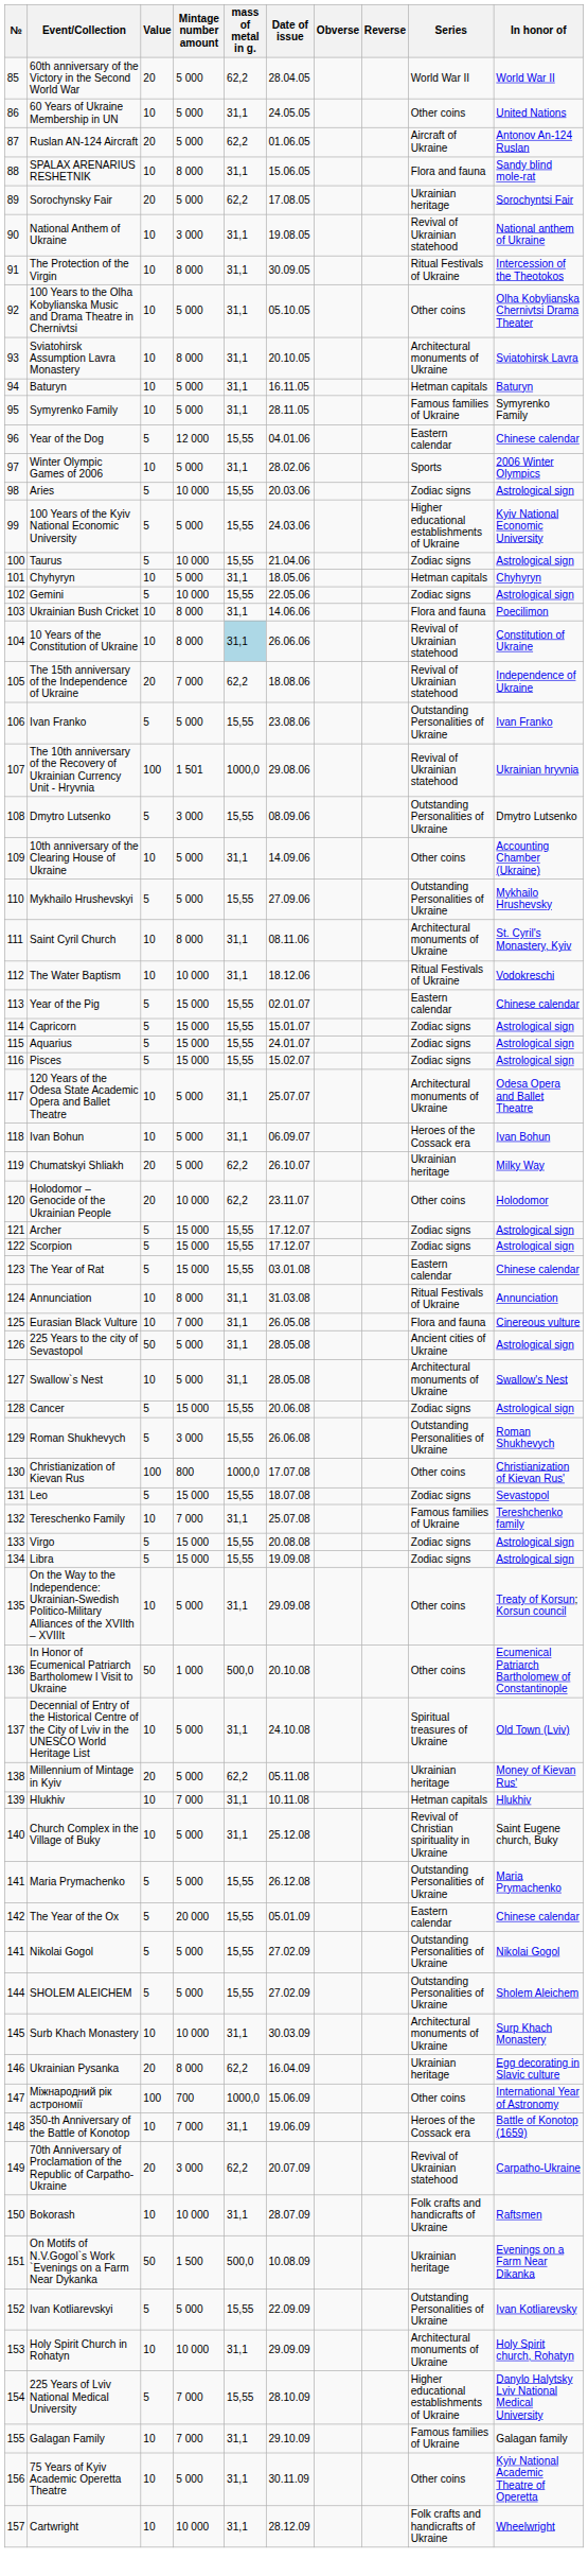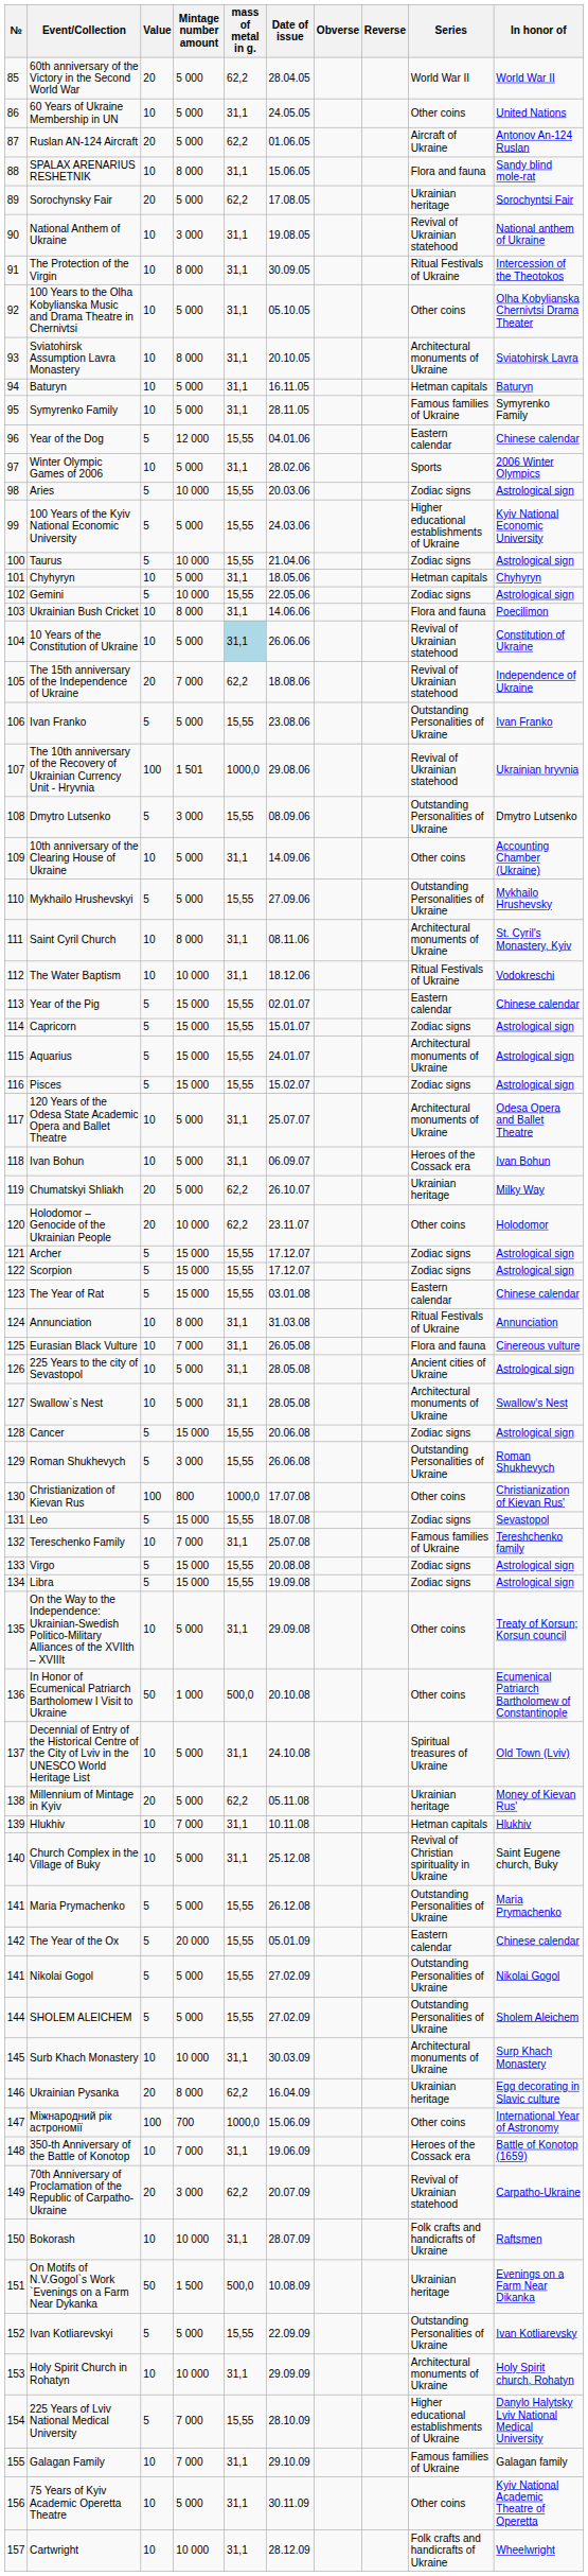 <table class="wikitable" border="1">
 <tr>
 <th>№</th>
 <th>Event/Collection</th>
 <th>Value</th>
 <th>Mintage number amount</th>
 <th>mass of metal in g.</th>
 <th>Date of issue</th>
 <th>Obverse</th>
 <th>Reverse</th>
 <th>Series</th>
 <th>In honor of</th>
 </tr>
 <tr>
 <td>85</td>
 <td>60th anniversary of the Victory in the Second World War</td>
 <td>20</td>
 <td>5 000</td>
 <td>62,2</td>
 <td>28.04.05</td>
 <td></td>
 <td></td>
 <td>World War II</td>
 <td><a href='#'>World War II</a></td>
 </tr>
 <tr>
 <td>86</td>
 <td>60 Years of Ukraine Membership in UN</td>
 <td>10</td>
 <td>5 000</td>
 <td>31,1</td>
 <td>24.05.05</td>
 <td></td>
 <td></td>
 <td>Other coins</td>
 <td><a href='#'>United Nations</a></td>
 </tr>
 <tr>
 <td>87</td>
 <td>Ruslan AN-124 Aircraft</td>
 <td>20</td>
 <td>5 000</td>
 <td>62,2</td>
 <td>01.06.05</td>
 <td></td>
 <td></td>
 <td>Aircraft of Ukraine</td>
 <td><a href='#'>Antonov An-124 Ruslan</a></td>
 </tr>
 <tr>
 <td>88</td>
 <td>SPALAX ARENARIUS RESHETNIK</td>
 <td>10</td>
 <td>8 000</td>
 <td>31,1</td>
 <td>15.06.05</td>
 <td></td>
 <td></td>
 <td>Flora and fauna</td>
 <td><a href='#'>Sandy blind mole-rat</a></td>
 </tr>
 <tr>
 <td>89</td>
 <td>Sorochynsky Fair</td>
 <td>20</td>
 <td>5 000</td>
 <td>62,2</td>
 <td>17.08.05</td>
 <td></td>
 <td></td>
 <td>Ukrainian heritage</td>
 <td><a href='#'>Sorochyntsi Fair</a></td>
 </tr>
 <tr>
 <td>90</td>
 <td>National Anthem of Ukraine</td>
 <td>10</td>
 <td>3 000</td>
 <td>31,1</td>
 <td>19.08.05</td>
 <td></td>
 <td></td>
 <td>Revival of Ukrainian statehood</td>
 <td><a href='#'>National anthem of Ukraine</a></td>
 </tr>
 <tr>
 <td>91</td>
 <td>The Protection of the Virgin</td>
 <td>10</td>
 <td>8 000</td>
 <td>31,1</td>
 <td>30.09.05</td>
 <td></td>
 <td></td>
 <td>Ritual Festivals of Ukraine</td>
 <td><a href='#'>Intercession of the Theotokos</a></td>
 </tr>
 <tr>
 <td>92</td>
 <td>100 Years to the Olha Kobylianska Music and Drama Theatre in Chernivtsi</td>
 <td>10</td>
 <td>5 000</td>
 <td>31,1</td>
 <td>05.10.05</td>
 <td></td>
 <td></td>
 <td>Other coins</td>
 <td><a href='#'>Olha Kobylianska Chernivtsi Drama Theater</a></td>
 </tr>
 <tr>
 <td>93</td>
 <td>Sviatohirsk Assumption Lavra Monastery</td>
 <td>10</td>
 <td>8 000</td>
 <td>31,1</td>
 <td>20.10.05</td>
 <td></td>
 <td></td>
 <td>Architectural monuments of Ukraine</td>
 <td><a href='#'>Sviatohirsk Lavra</a></td>
 </tr>
 <tr>
 <td>94</td>
 <td>Baturyn</td>
 <td>10</td>
 <td>5 000</td>
 <td>31,1</td>
 <td>16.11.05</td>
 <td></td>
 <td></td>
 <td>Hetman capitals</td>
 <td><a href='#'>Baturyn</a></td>
 </tr>
 <tr>
 <td>95</td>
 <td>Symyrenko Family</td>
 <td>10</td>
 <td>5 000</td>
 <td>31,1</td>
 <td>28.11.05</td>
 <td></td>
 <td></td>
 <td>Famous families of Ukraine</td>
 <td>Symyrenko Family</td>
 </tr>
 <tr>
 <td>96</td>
 <td>Year of the Dog</td>
 <td>5</td>
 <td>12 000</td>
 <td>15,55</td>
 <td>04.01.06</td>
 <td></td>
 <td></td>
 <td>Eastern calendar</td>
 <td><a href='#'>Chinese calendar</a></td>
 </tr>
 <tr>
 <td>97</td>
 <td>Winter Olympic Games of 2006</td>
 <td>10</td>
 <td>5 000</td>
 <td>31,1</td>
 <td>28.02.06</td>
 <td></td>
 <td></td>
 <td>Sports</td>
 <td><a href='#'>2006 Winter Olympics</a></td>
 </tr>
 <tr>
 <td>98</td>
 <td>Aries</td>
 <td>5</td>
 <td>10 000</td>
 <td>15,55</td>
 <td>20.03.06</td>
 <td></td>
 <td></td>
 <td>Zodiac signs</td>
 <td><a href='#'>Astrological sign</a></td>
 </tr>
 <tr>
 <td>99</td>
 <td>100 Years of the Kyiv National Economic University</td>
 <td>5</td>
 <td>5 000</td>
 <td>15,55</td>
 <td>24.03.06</td>
 <td></td>
 <td></td>
 <td>Higher educational establishments of Ukraine</td>
 <td><a href='#'>Kyiv National Economic University</a></td>
 </tr>
 <tr>
 <td>100</td>
 <td>Taurus</td>
 <td>5</td>
 <td>10 000</td>
 <td>15,55</td>
 <td>21.04.06</td>
 <td></td>
 <td></td>
 <td>Zodiac signs</td>
 <td><a href='#'>Astrological sign</a></td>
 </tr>
 <tr>
 <td>101</td>
 <td>Chyhyryn</td>
 <td>10</td>
 <td>5 000</td>
 <td>31,1</td>
 <td>18.05.06</td>
 <td></td>
 <td></td>
 <td>Hetman capitals</td>
 <td><a href='#'>Chyhyryn</a></td>
 </tr>
 <tr>
 <td>102</td>
 <td>Gemini</td>
 <td>5</td>
 <td>10 000</td>
 <td>15,55</td>
 <td>22.05.06</td>
 <td></td>
 <td></td>
 <td>Zodiac signs</td>
 <td><a href='#'>Astrological sign</a></td>
 </tr>
 <tr>
 <td>103</td>
 <td>Ukrainian Bush Cricket</td>
 <td>10</td>
 <td>8 000</td>
 <td>31,1</td>
 <td>14.06.06</td>
 <td></td>
 <td></td>
 <td>Flora and fauna</td>
 <td><a href='#'>Poecilimon</a></td>
 </tr>
 <tr>
 <td>104</td>
 <td>10 Years of the Constitution of Ukraine</td>
 <td>10</td>
-<td>8 000</td>
+<td>5 000</td>
 <td style="background: lightblue;">31,1</td>
 <td>26.06.06</td>
 <td></td>
 <td></td>
 <td>Revival of Ukrainian statehood</td>
 <td><a href='#'>Constitution of Ukraine</a></td>
 </tr>
 <tr>
 <td>105</td>
 <td>The 15th anniversary of the Independence of Ukraine</td>
 <td>20</td>
 <td>7 000</td>
 <td>62,2</td>
 <td>18.08.06</td>
 <td></td>
 <td></td>
 <td>Revival of Ukrainian statehood</td>
 <td><a href='#'>Independence of Ukraine</a></td>
 </tr>
 <tr>
 <td>106</td>
 <td>Ivan Franko</td>
 <td>5</td>
 <td>5 000</td>
 <td>15,55</td>
 <td>23.08.06</td>
 <td></td>
 <td></td>
 <td>Outstanding Personalities of Ukraine</td>
 <td><a href='#'>Ivan Franko</a></td>
 </tr>
 <tr>
 <td>107</td>
 <td>The 10th anniversary of the Recovery of Ukrainian Currency Unit - Hryvnia</td>
 <td>100</td>
 <td>1 501</td>
 <td>1000,0</td>
 <td>29.08.06</td>
 <td></td>
 <td></td>
 <td>Revival of Ukrainian statehood</td>
 <td><a href='#'>Ukrainian hryvnia</a></td>
 </tr>
 <tr>
 <td>108</td>
 <td>Dmytro Lutsenko</td>
 <td>5</td>
 <td>3 000</td>
 <td>15,55</td>
 <td>08.09.06</td>
 <td></td>
 <td></td>
 <td>Outstanding Personalities of Ukraine</td>
 <td>Dmytro Lutsenko</td>
 </tr>
 <tr>
 <td>109</td>
 <td>10th anniversary of the Clearing House of Ukraine</td>
 <td>10</td>
 <td>5 000</td>
 <td>31,1</td>
 <td>14.09.06</td>
 <td></td>
 <td></td>
 <td>Other coins</td>
 <td><a href='#'>Accounting Chamber (Ukraine)</a></td>
 </tr>
 <tr>
 <td>110</td>
 <td>Mykhailo Hrushevskyi</td>
 <td>5</td>
 <td>5 000</td>
 <td>15,55</td>
 <td>27.09.06</td>
 <td></td>
 <td></td>
 <td>Outstanding Personalities of Ukraine</td>
 <td><a href='#'>Mykhailo Hrushevsky</a></td>
 </tr>
 <tr>
 <td>111</td>
 <td>Saint Cyril Church</td>
 <td>10</td>
 <td>8 000</td>
 <td>31,1</td>
 <td>08.11.06</td>
 <td></td>
 <td></td>
 <td>Architectural monuments of Ukraine</td>
 <td><a href='#'>St. Cyril's Monastery, Kyiv</a></td>
 </tr>
 <tr>
 <td>112</td>
 <td>The Water Baptism</td>
 <td>10</td>
 <td>10 000</td>
 <td>31,1</td>
 <td>18.12.06</td>
 <td></td>
 <td></td>
 <td>Ritual Festivals of Ukraine</td>
 <td><a href='#'>Vodokreschi</a></td>
 </tr>
 <tr>
 <td>113</td>
 <td>Year of the Pig</td>
 <td>5</td>
 <td>15 000</td>
 <td>15,55</td>
 <td>02.01.07</td>
 <td></td>
 <td></td>
 <td>Eastern calendar</td>
 <td><a href='#'>Chinese calendar</a></td>
 </tr>
 <tr>
 <td>114</td>
 <td>Capricorn</td>
 <td>5</td>
 <td>15 000</td>
 <td>15,55</td>
 <td>15.01.07</td>
 <td></td>
 <td></td>
 <td>Zodiac signs</td>
 <td><a href='#'>Astrological sign</a></td>
 </tr>
 <tr>
 <td>115</td>
 <td>Aquarius</td>
 <td>5</td>
 <td>15 000</td>
 <td>15,55</td>
 <td>24.01.07</td>
 <td></td>
 <td></td>
-<td>Zodiac signs</td>
+<td>Architectural monuments of Ukraine</td>
 <td><a href='#'>Astrological sign</a></td>
 </tr>
 <tr>
 <td>116</td>
 <td>Pisces</td>
 <td>5</td>
 <td>15 000</td>
 <td>15,55</td>
 <td>15.02.07</td>
 <td></td>
 <td></td>
 <td>Zodiac signs</td>
 <td><a href='#'>Astrological sign</a></td>
 </tr>
 <tr>
 <td>117</td>
 <td>120 Years of the Odesa State Academic Opera and Ballet Theatre</td>
 <td>10</td>
 <td>5 000</td>
 <td>31,1</td>
 <td>25.07.07</td>
 <td></td>
 <td></td>
 <td>Architectural monuments of Ukraine</td>
 <td><a href='#'>Odesa Opera and Ballet Theatre</a></td>
 </tr>
 <tr>
 <td>118</td>
 <td>Ivan Bohun</td>
 <td>10</td>
 <td>5 000</td>
 <td>31,1</td>
 <td>06.09.07</td>
 <td></td>
 <td></td>
 <td>Heroes of the Cossack era</td>
 <td><a href='#'>Ivan Bohun</a></td>
 </tr>
 <tr>
 <td>119</td>
 <td>Chumatskyi Shliakh</td>
 <td>20</td>
 <td>5 000</td>
 <td>62,2</td>
 <td>26.10.07</td>
 <td></td>
 <td></td>
 <td>Ukrainian heritage</td>
 <td><a href='#'>Milky Way</a></td>
 </tr>
 <tr>
 <td>120</td>
 <td>Holodomor – Genocide of the Ukrainian People</td>
 <td>20</td>
 <td>10 000</td>
 <td>62,2</td>
 <td>23.11.07</td>
 <td></td>
 <td></td>
 <td>Other coins</td>
 <td><a href='#'>Holodomor</a></td>
 </tr>
 <tr>
 <td>121</td>
 <td>Archer</td>
 <td>5</td>
 <td>15 000</td>
 <td>15,55</td>
 <td>17.12.07</td>
 <td></td>
 <td></td>
 <td>Zodiac signs</td>
 <td><a href='#'>Astrological sign</a></td>
 </tr>
 <tr>
 <td>122</td>
 <td>Scorpion</td>
 <td>5</td>
 <td>15 000</td>
 <td>15,55</td>
 <td>17.12.07</td>
 <td></td>
 <td></td>
 <td>Zodiac signs</td>
 <td><a href='#'>Astrological sign</a></td>
 </tr>
 <tr>
 <td>123</td>
 <td>The Year of Rat</td>
 <td>5</td>
 <td>15 000</td>
 <td>15,55</td>
 <td>03.01.08</td>
 <td></td>
 <td></td>
 <td>Eastern calendar</td>
 <td><a href='#'>Chinese calendar</a></td>
 </tr>
 <tr>
 <td>124</td>
 <td>Annunciation</td>
 <td>10</td>
 <td>8 000</td>
 <td>31,1</td>
 <td>31.03.08</td>
 <td></td>
 <td></td>
 <td>Ritual Festivals of Ukraine</td>
 <td><a href='#'>Annunciation</a></td>
 </tr>
 <tr>
 <td>125</td>
 <td>Eurasian Black Vulture</td>
 <td>10</td>
 <td>7 000</td>
 <td>31,1</td>
 <td>26.05.08</td>
 <td></td>
 <td></td>
 <td>Flora and fauna</td>
 <td><a href='#'>Cinereous vulture</a></td>
 </tr>
 <tr>
 <td>126</td>
 <td>225 Years to the city of Sevastopol</td>
-<td>50</td>
+<td>10</td>
 <td>5 000</td>
 <td>31,1</td>
 <td>28.05.08</td>
 <td></td>
 <td></td>
 <td>Ancient cities of Ukraine</td>
 <td><a href='#'>Astrological sign</a></td>
 </tr>
 <tr>
 <td>127</td>
 <td>Swallow`s Nest</td>
 <td>10</td>
 <td>5 000</td>
 <td>31,1</td>
 <td>28.05.08</td>
 <td></td>
 <td></td>
 <td>Architectural monuments of Ukraine</td>
 <td><a href='#'>Swallow's Nest</a></td>
 </tr>
 <tr>
 <td>128</td>
 <td>Cancer</td>
 <td>5</td>
 <td>15 000</td>
 <td>15,55</td>
 <td>20.06.08</td>
 <td></td>
 <td></td>
 <td>Zodiac signs</td>
 <td><a href='#'>Astrological sign</a></td>
 </tr>
 <tr>
 <td>129</td>
 <td>Roman Shukhevych</td>
 <td>5</td>
 <td>3 000</td>
 <td>15,55</td>
 <td>26.06.08</td>
 <td></td>
 <td></td>
 <td>Outstanding Personalities of Ukraine</td>
 <td><a href='#'>Roman Shukhevych</a></td>
 </tr>
 <tr>
 <td>130</td>
 <td>Christianization of Kievan Rus</td>
 <td>100</td>
 <td>800</td>
 <td>1000,0</td>
 <td>17.07.08</td>
 <td></td>
 <td></td>
 <td>Other coins</td>
 <td><a href='#'>Christianization of Kievan Rus'</a></td>
 </tr>
 <tr>
 <td>131</td>
 <td>Leo</td>
 <td>5</td>
 <td>15 000</td>
 <td>15,55</td>
 <td>18.07.08</td>
 <td></td>
 <td></td>
 <td>Zodiac signs</td>
 <td><a href='#'>Sevastopol</a></td>
 </tr>
 <tr>
 <td>132</td>
 <td>Tereschenko Family</td>
 <td>10</td>
 <td>7 000</td>
 <td>31,1</td>
 <td>25.07.08</td>
 <td></td>
 <td></td>
 <td>Famous families of Ukraine</td>
 <td><a href='#'>Tereshchenko family</a></td>
 </tr>
 <tr>
 <td>133</td>
 <td>Virgo</td>
 <td>5</td>
 <td>15 000</td>
 <td>15,55</td>
 <td>20.08.08</td>
 <td></td>
 <td></td>
 <td>Zodiac signs</td>
 <td><a href='#'>Astrological sign</a></td>
 </tr>
 <tr>
 <td>134</td>
 <td>Libra</td>
 <td>5</td>
 <td>15 000</td>
 <td>15,55</td>
 <td>19.09.08</td>
 <td></td>
 <td></td>
 <td>Zodiac signs</td>
 <td><a href='#'>Astrological sign</a></td>
 </tr>
 <tr>
 <td>135</td>
 <td>On the Way to the Independence: Ukrainian-Swedish Politico-Military Alliances of the XVIIth – XVIIIt</td>
 <td>10</td>
 <td>5 000</td>
 <td>31,1</td>
 <td>29.09.08</td>
 <td></td>
 <td></td>
 <td>Other coins</td>
 <td><a href='#'>Treaty of Korsun</a>; <a href='#'>Korsun council</a></td>
 </tr>
 <tr>
 <td>136</td>
 <td>In Honor of Ecumenical Patriarch Bartholomew I Visit to Ukraine</td>
 <td>50</td>
 <td>1 000</td>
 <td>500,0</td>
 <td>20.10.08</td>
 <td></td>
 <td></td>
 <td>Other coins</td>
 <td><a href='#'>Ecumenical Patriarch Bartholomew of Constantinople</a></td>
 </tr>
 <tr>
 <td>137</td>
 <td>Decennial of Entry of the Historical Centre of the City of Lviv in the UNESCO World Heritage List</td>
 <td>10</td>
 <td>5 000</td>
 <td>31,1</td>
 <td>24.10.08</td>
 <td></td>
 <td></td>
 <td>Spiritual treasures of Ukraine</td>
 <td><a href='#'>Old Town (Lviv)</a></td>
 </tr>
 <tr>
 <td>138</td>
 <td>Millennium of Mintage in Kyiv</td>
 <td>20</td>
 <td>5 000</td>
 <td>62,2</td>
 <td>05.11.08</td>
 <td></td>
 <td></td>
 <td>Ukrainian heritage</td>
 <td><a href='#'>Money of Kievan Rus'</a></td>
 </tr>
 <tr>
 <td>139</td>
 <td>Hlukhiv</td>
 <td>10</td>
 <td>7 000</td>
 <td>31,1</td>
 <td>10.11.08</td>
 <td></td>
 <td></td>
 <td>Hetman capitals</td>
 <td><a href='#'>Hlukhiv</a></td>
 </tr>
 <tr>
 <td>140</td>
 <td>Church Complex in the Village of Buky</td>
 <td>10</td>
 <td>5 000</td>
 <td>31,1</td>
 <td>25.12.08</td>
 <td></td>
 <td></td>
 <td>Revival of Christian spirituality in Ukraine</td>
 <td>Saint Eugene church, Buky</td>
 </tr>
 <tr>
 <td>141</td>
 <td>Maria Prymachenko</td>
 <td>5</td>
 <td>5 000</td>
 <td>15,55</td>
 <td>26.12.08</td>
 <td></td>
 <td></td>
 <td>Outstanding Personalities of Ukraine</td>
 <td><a href='#'>Maria Prymachenko</a></td>
 </tr>
 <tr>
 <td>142</td>
 <td>The Year of the Ox</td>
 <td>5</td>
 <td>20 000</td>
 <td>15,55</td>
 <td>05.01.09</td>
 <td></td>
 <td></td>
 <td>Eastern calendar</td>
 <td><a href='#'>Chinese calendar</a></td>
 </tr>
 <tr>
 <td>141</td>
 <td>Nikolai Gogol</td>
 <td>5</td>
 <td>5 000</td>
 <td>15,55</td>
 <td>27.02.09</td>
 <td></td>
 <td></td>
 <td>Outstanding Personalities of Ukraine</td>
 <td><a href='#'>Nikolai Gogol</a></td>
 </tr>
 <tr>
 <td>144</td>
 <td>SHOLEM ALEICHEM</td>
 <td>5</td>
 <td>5 000</td>
 <td>15,55</td>
 <td>27.02.09</td>
 <td></td>
 <td></td>
 <td>Outstanding Personalities of Ukraine</td>
 <td><a href='#'>Sholem Aleichem</a></td>
 </tr>
 <tr>
 <td>145</td>
 <td>Surb Khach Monastery</td>
 <td>10</td>
 <td>10 000</td>
 <td>31,1</td>
 <td>30.03.09</td>
 <td></td>
 <td></td>
 <td>Architectural monuments of Ukraine</td>
 <td><a href='#'>Surp Khach Monastery</a></td>
 </tr>
 <tr>
 <td>146</td>
 <td>Ukrainian Pysanka</td>
 <td>20</td>
 <td>8 000</td>
 <td>62,2</td>
 <td>16.04.09</td>
 <td></td>
 <td></td>
 <td>Ukrainian heritage</td>
 <td><a href='#'>Egg decorating in Slavic culture</a></td>
 </tr>
 <tr>
 <td>147</td>
 <td>Міжнародний рік астрономії</td>
 <td>100</td>
 <td>700</td>
 <td>1000,0</td>
 <td>15.06.09</td>
 <td></td>
 <td></td>
 <td>Other coins</td>
 <td><a href='#'>International Year of Astronomy</a></td>
 </tr>
 <tr>
 <td>148</td>
 <td>350-th Anniversary of the Battle of Konotop</td>
 <td>10</td>
 <td>7 000</td>
 <td>31,1</td>
 <td>19.06.09</td>
 <td></td>
 <td></td>
 <td>Heroes of the Cossack era</td>
 <td><a href='#'>Battle of Konotop (1659)</a></td>
 </tr>
 <tr>
 <td>149</td>
 <td>70th Anniversary of Proclamation of the Republic of Carpatho-Ukraine</td>
 <td>20</td>
 <td>3 000</td>
 <td>62,2</td>
 <td>20.07.09</td>
 <td></td>
 <td></td>
 <td>Revival of Ukrainian statehood</td>
 <td><a href='#'>Carpatho-Ukraine</a></td>
 </tr>
 <tr>
 <td>150</td>
 <td>Bokorash</td>
 <td>10</td>
 <td>10 000</td>
 <td>31,1</td>
 <td>28.07.09</td>
 <td></td>
 <td></td>
 <td>Folk crafts and handicrafts of Ukraine</td>
 <td><a href='#'>Raftsmen</a></td>
 </tr>
 <tr>
 <td>151</td>
 <td>On Motifs of N.V.Gogol`s Work `Evenings on a Farm Near Dykanka</td>
 <td>50</td>
 <td>1 500</td>
 <td>500,0</td>
 <td>10.08.09</td>
 <td></td>
 <td></td>
 <td>Ukrainian heritage</td>
 <td><a href='#'>Evenings on a Farm Near Dikanka</a></td>
 </tr>
 <tr>
 <td>152</td>
 <td>Ivan Kotliarevskyi</td>
 <td>5</td>
 <td>5 000</td>
 <td>15,55</td>
 <td>22.09.09</td>
 <td></td>
 <td></td>
 <td>Outstanding Personalities of Ukraine</td>
 <td><a href='#'>Ivan Kotliarevsky</a></td>
 </tr>
 <tr>
 <td>153</td>
 <td>Holy Spirit Church in Rohatyn</td>
 <td>10</td>
 <td>10 000</td>
 <td>31,1</td>
 <td>29.09.09</td>
 <td></td>
 <td></td>
 <td>Architectural monuments of Ukraine</td>
 <td><a href='#'>Holy Spirit church, Rohatyn</a></td>
 </tr>
 <tr>
 <td>154</td>
 <td>225 Years of Lviv National Medical University</td>
 <td>5</td>
 <td>7 000</td>
 <td>15,55</td>
 <td>28.10.09</td>
 <td></td>
 <td></td>
 <td>Higher educational establishments of Ukraine</td>
 <td><a href='#'>Danylo Halytsky Lviv National Medical University</a></td>
 </tr>
 <tr>
 <td>155</td>
 <td>Galagan Family</td>
 <td>10</td>
 <td>7 000</td>
 <td>31,1</td>
 <td>29.10.09</td>
 <td></td>
 <td></td>
 <td>Famous families of Ukraine</td>
 <td>Galagan family</td>
 </tr>
 <tr>
 <td>156</td>
 <td>75 Years of Kyiv Academic Operetta Theatre</td>
 <td>10</td>
 <td>5 000</td>
 <td>31,1</td>
 <td>30.11.09</td>
 <td></td>
 <td></td>
 <td>Other coins</td>
 <td><a href='#'>Kyiv National Academic Theatre of Operetta</a></td>
 </tr>
 <tr>
 <td>157</td>
 <td>Cartwright</td>
 <td>10</td>
 <td>10 000</td>
 <td>31,1</td>
 <td>28.12.09</td>
 <td></td>
 <td></td>
 <td>Folk crafts and handicrafts of Ukraine</td>
 <td><a href='#'>Wheelwright</a></td>
 </tr>
 </table>
